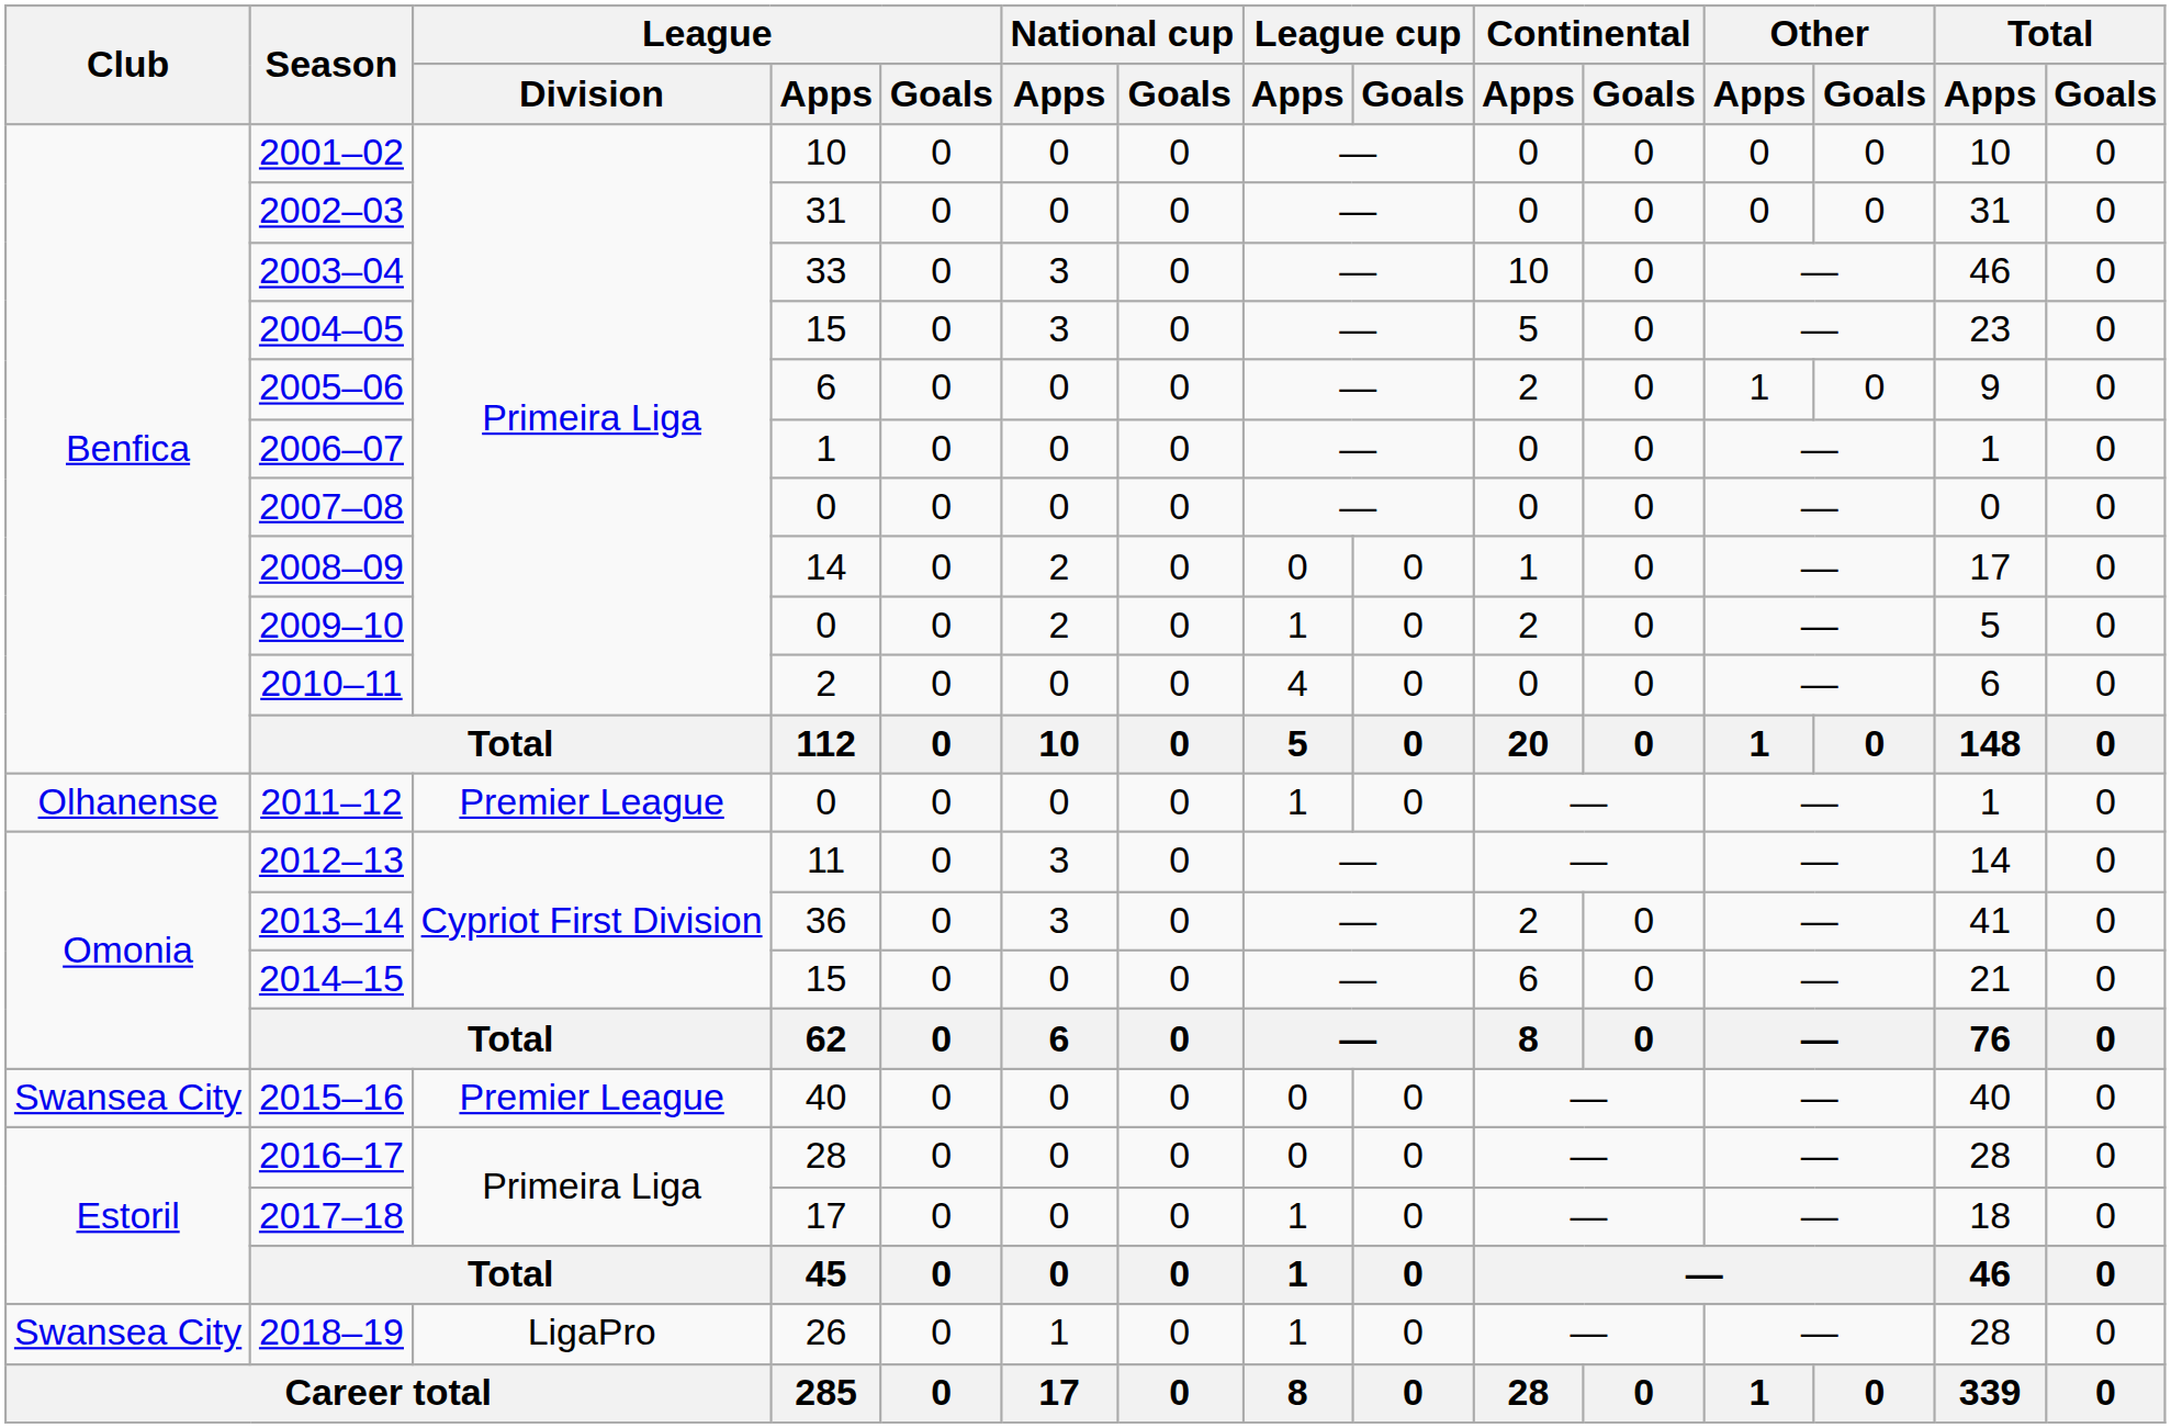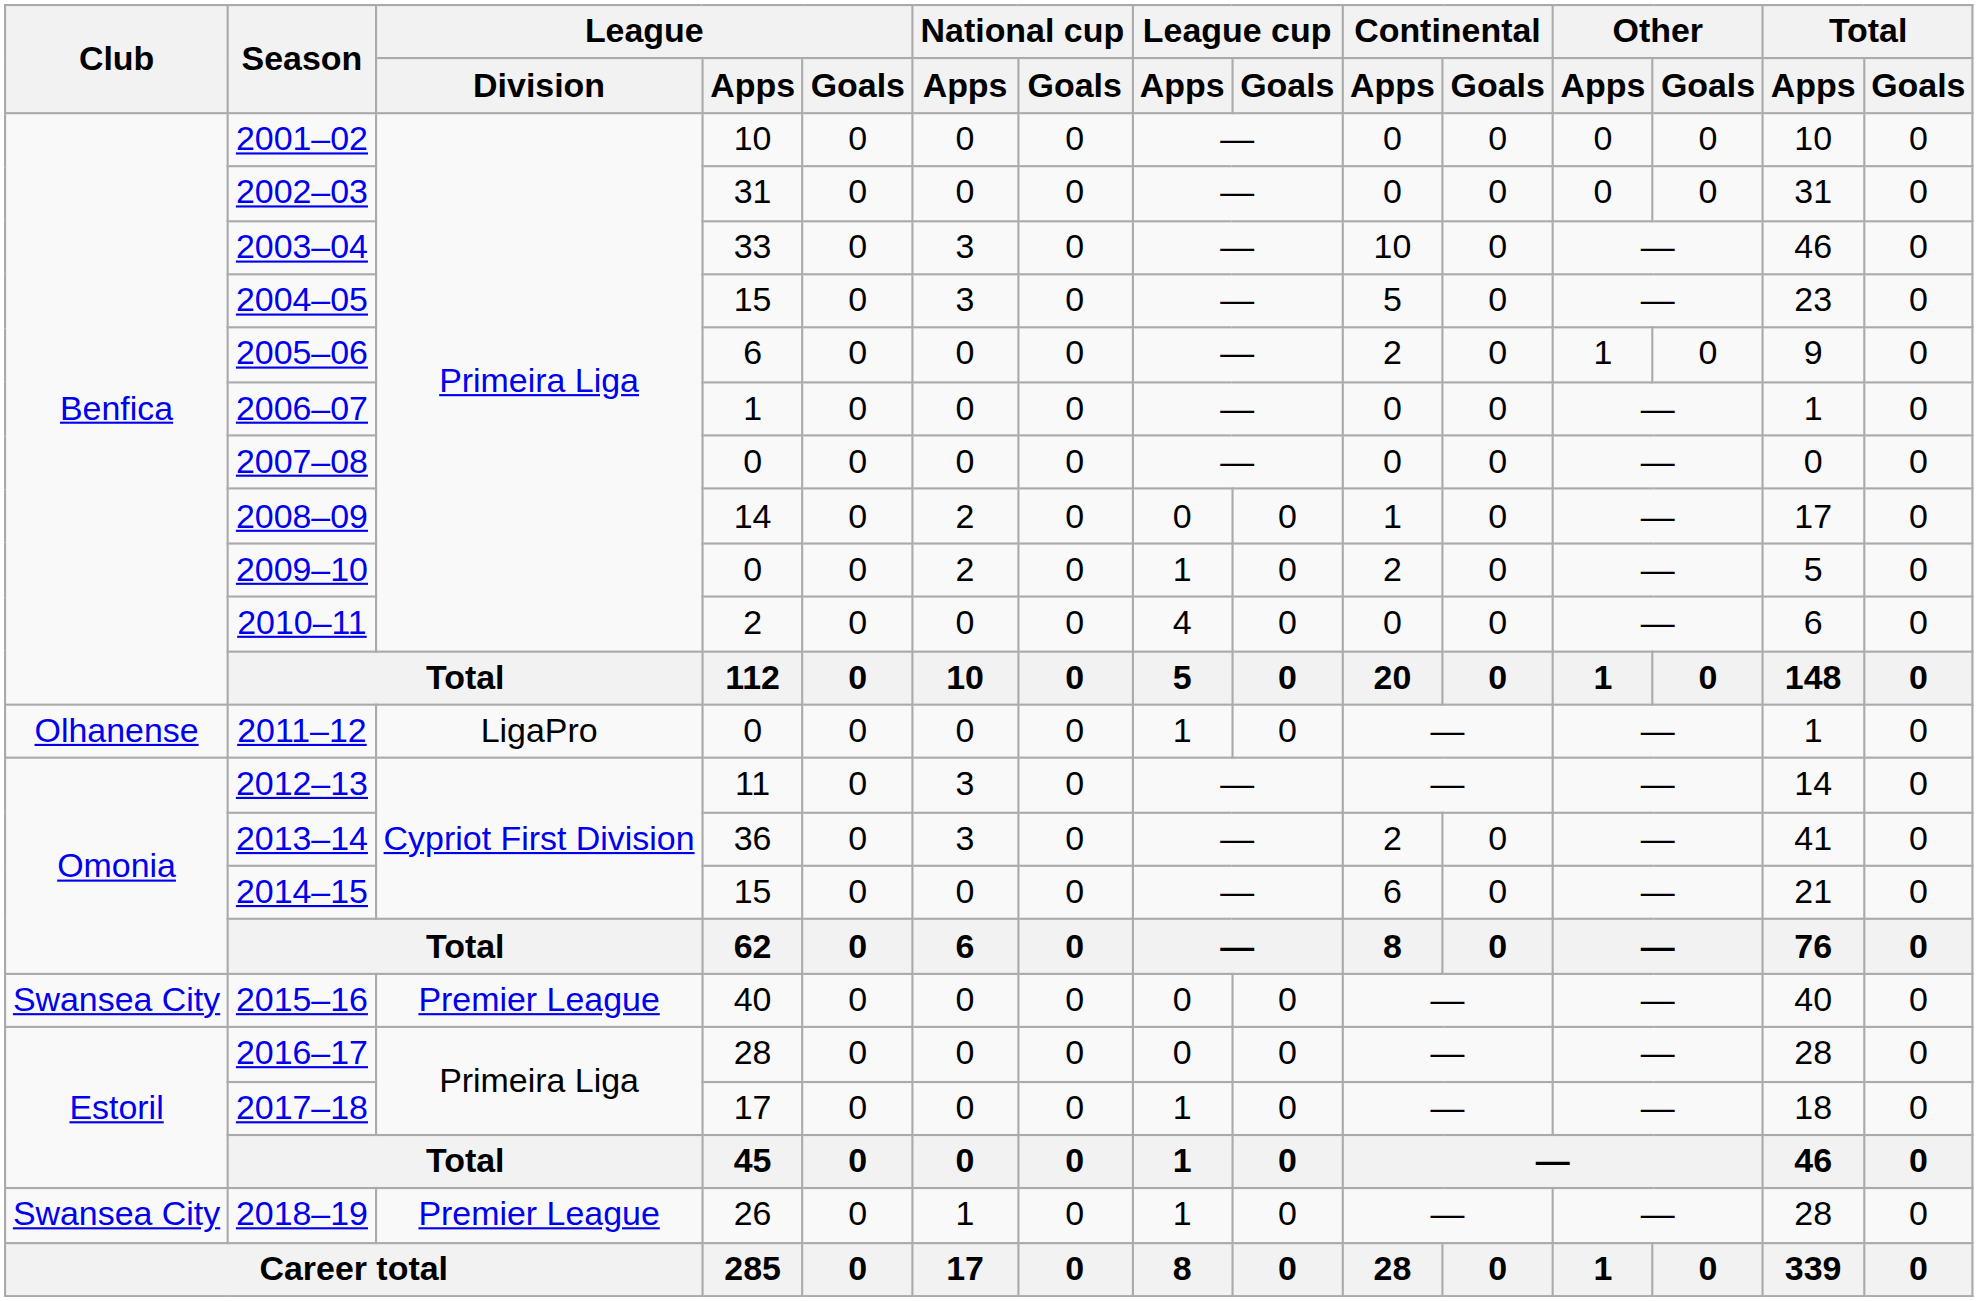 <table class="wikitable" style="text-align:center">
 <tr>
 <th rowspan="2">Club</th>
 <th rowspan="2">Season</th>
 <th colspan="3">League</th>
 <th colspan="2">National cup</th>
 <th colspan="2">League cup</th>
 <th colspan="2">Continental</th>
 <th colspan="2">Other</th>
 <th colspan="2">Total</th>
 </tr>
 <tr>
 <th>Division</th>
 <th>Apps</th>
 <th>Goals</th>
 <th>Apps</th>
 <th>Goals</th>
 <th>Apps</th>
 <th>Goals</th>
 <th>Apps</th>
 <th>Goals</th>
 <th>Apps</th>
 <th>Goals</th>
 <th>Apps</th>
 <th>Goals</th>
 </tr>
 <tr>
 <td rowspan="11"><a href='#'>Benfica</a></td>
 <td><a href='#'>2001–02</a></td>
 <td rowspan="10"><a href='#'>Primeira Liga</a></td>
 <td>10</td>
 <td>0</td>
 <td>0</td>
 <td>0</td>
 <td colspan="2">—</td>
 <td>0</td>
 <td>0</td>
 <td>0</td>
 <td>0</td>
 <td>10</td>
 <td>0</td>
 </tr>
 <tr>
 <td><a href='#'>2002–03</a></td>
 <td>31</td>
 <td>0</td>
 <td>0</td>
 <td>0</td>
 <td colspan="2">—</td>
 <td>0</td>
 <td>0</td>
 <td>0</td>
 <td>0</td>
 <td>31</td>
 <td>0</td>
 </tr>
 <tr>
 <td><a href='#'>2003–04</a></td>
 <td>33</td>
 <td>0</td>
 <td>3</td>
 <td>0</td>
 <td colspan="2">—</td>
 <td>10</td>
 <td>0</td>
 <td colspan="2">—</td>
 <td>46</td>
 <td>0</td>
 </tr>
 <tr>
 <td><a href='#'>2004–05</a></td>
 <td>15</td>
 <td>0</td>
 <td>3</td>
 <td>0</td>
 <td colspan="2">—</td>
 <td>5</td>
 <td>0</td>
 <td colspan="2">—</td>
 <td>23</td>
 <td>0</td>
 </tr>
 <tr>
 <td><a href='#'>2005–06</a></td>
 <td>6</td>
 <td>0</td>
 <td>0</td>
 <td>0</td>
 <td colspan="2">—</td>
 <td>2</td>
 <td>0</td>
 <td>1</td>
 <td>0</td>
 <td>9</td>
 <td>0</td>
 </tr>
 <tr>
 <td><a href='#'>2006–07</a></td>
 <td>1</td>
 <td>0</td>
 <td>0</td>
 <td>0</td>
 <td colspan="2">—</td>
 <td>0</td>
 <td>0</td>
 <td colspan="2">—</td>
 <td>1</td>
 <td>0</td>
 </tr>
 <tr>
 <td><a href='#'>2007–08</a></td>
 <td>0</td>
 <td>0</td>
 <td>0</td>
 <td>0</td>
 <td colspan="2">—</td>
 <td>0</td>
 <td>0</td>
 <td colspan="2">—</td>
 <td>0</td>
 <td>0</td>
 </tr>
 <tr>
 <td><a href='#'>2008–09</a></td>
 <td>14</td>
 <td>0</td>
 <td>2</td>
 <td>0</td>
 <td>0</td>
 <td>0</td>
 <td>1</td>
 <td>0</td>
 <td colspan="2">—</td>
 <td>17</td>
 <td>0</td>
 </tr>
 <tr>
 <td><a href='#'>2009–10</a></td>
 <td>0</td>
 <td>0</td>
 <td>2</td>
 <td>0</td>
 <td>1</td>
 <td>0</td>
 <td>2</td>
 <td>0</td>
 <td colspan="2">—</td>
 <td>5</td>
 <td>0</td>
 </tr>
 <tr>
 <td><a href='#'>2010–11</a></td>
 <td>2</td>
 <td>0</td>
 <td>0</td>
 <td>0</td>
 <td>4</td>
 <td>0</td>
 <td>0</td>
 <td>0</td>
 <td colspan="2">—</td>
 <td>6</td>
 <td>0</td>
 </tr>
 <tr>
 <th colspan="2">Total</th>
 <th>112</th>
 <th>0</th>
 <th>10</th>
 <th>0</th>
 <th>5</th>
 <th>0</th>
 <th>20</th>
 <th>0</th>
 <th>1</th>
 <th>0</th>
 <th>148</th>
 <th>0</th>
 </tr>
 <tr>
 <td><a href='#'>Olhanense</a></td>
 <td><a href='#'>2011–12</a></td>
-<td><a href='#'>Premier League</a></td>
+<td>LigaPro</td>
 <td>0</td>
 <td>0</td>
 <td>0</td>
 <td>0</td>
 <td>1</td>
 <td>0</td>
 <td colspan="2">—</td>
 <td colspan="2">—</td>
 <td>1</td>
 <td>0</td>
 </tr>
 <tr>
 <td rowspan="4"><a href='#'>Omonia</a></td>
 <td><a href='#'>2012–13</a></td>
 <td rowspan="3"><a href='#'>Cypriot First Division</a></td>
 <td>11</td>
 <td>0</td>
 <td>3</td>
 <td>0</td>
 <td colspan="2">—</td>
 <td colspan="2">—</td>
 <td colspan="2">—</td>
 <td>14</td>
 <td>0</td>
 </tr>
 <tr>
 <td><a href='#'>2013–14</a></td>
 <td>36</td>
 <td>0</td>
 <td>3</td>
 <td>0</td>
 <td colspan="2">—</td>
 <td>2</td>
 <td>0</td>
 <td colspan="2">—</td>
 <td>41</td>
 <td>0</td>
 </tr>
 <tr>
 <td><a href='#'>2014–15</a></td>
 <td>15</td>
 <td>0</td>
 <td>0</td>
 <td>0</td>
 <td colspan="2">—</td>
 <td>6</td>
 <td>0</td>
 <td colspan="2">—</td>
 <td>21</td>
 <td>0</td>
 </tr>
 <tr>
 <th colspan="2">Total</th>
 <th>62</th>
 <th>0</th>
 <th>6</th>
 <th>0</th>
 <th colspan="2">—</th>
 <th>8</th>
 <th>0</th>
 <th colspan="2">—</th>
 <th>76</th>
 <th>0</th>
 </tr>
 <tr>
 <td><a href='#'>Swansea City</a></td>
 <td><a href='#'>2015–16</a></td>
 <td><a href='#'>Premier League</a></td>
 <td>40</td>
 <td>0</td>
 <td>0</td>
 <td>0</td>
 <td>0</td>
 <td>0</td>
 <td colspan="2">—</td>
 <td colspan="2">—</td>
 <td>40</td>
 <td>0</td>
 </tr>
 <tr>
 <td rowspan="3"><a href='#'>Estoril</a></td>
 <td><a href='#'>2016–17</a></td>
 <td rowspan="2">Primeira Liga</td>
 <td>28</td>
 <td>0</td>
 <td>0</td>
 <td>0</td>
 <td>0</td>
 <td>0</td>
 <td colspan="2">—</td>
 <td colspan="2">—</td>
 <td>28</td>
 <td>0</td>
 </tr>
 <tr>
 <td><a href='#'>2017–18</a></td>
 <td>17</td>
 <td>0</td>
 <td>0</td>
 <td>0</td>
 <td>1</td>
 <td>0</td>
 <td colspan="2">—</td>
 <td colspan="2">—</td>
 <td>18</td>
 <td>0</td>
 </tr>
 <tr>
 <th colspan="2">Total</th>
 <th>45</th>
 <th>0</th>
 <th>0</th>
 <th>0</th>
 <th>1</th>
 <th>0</th>
 <th colspan="4">—</th>
 <th>46</th>
 <th>0</th>
 </tr>
 <tr>
 <td><a href='#'>Swansea City</a></td>
 <td><a href='#'>2018–19</a></td>
-<td>LigaPro</td>
+<td><a href='#'>Premier League</a></td>
 <td>26</td>
 <td>0</td>
 <td>1</td>
 <td>0</td>
 <td>1</td>
 <td>0</td>
 <td colspan="2">—</td>
 <td colspan="2">—</td>
 <td>28</td>
 <td>0</td>
 </tr>
 <tr>
 <th colspan="3">Career total</th>
 <th>285</th>
 <th>0</th>
 <th>17</th>
 <th>0</th>
 <th>8</th>
 <th>0</th>
 <th>28</th>
 <th>0</th>
 <th>1</th>
 <th>0</th>
 <th>339</th>
 <th>0</th>
 </tr>
 </table>
